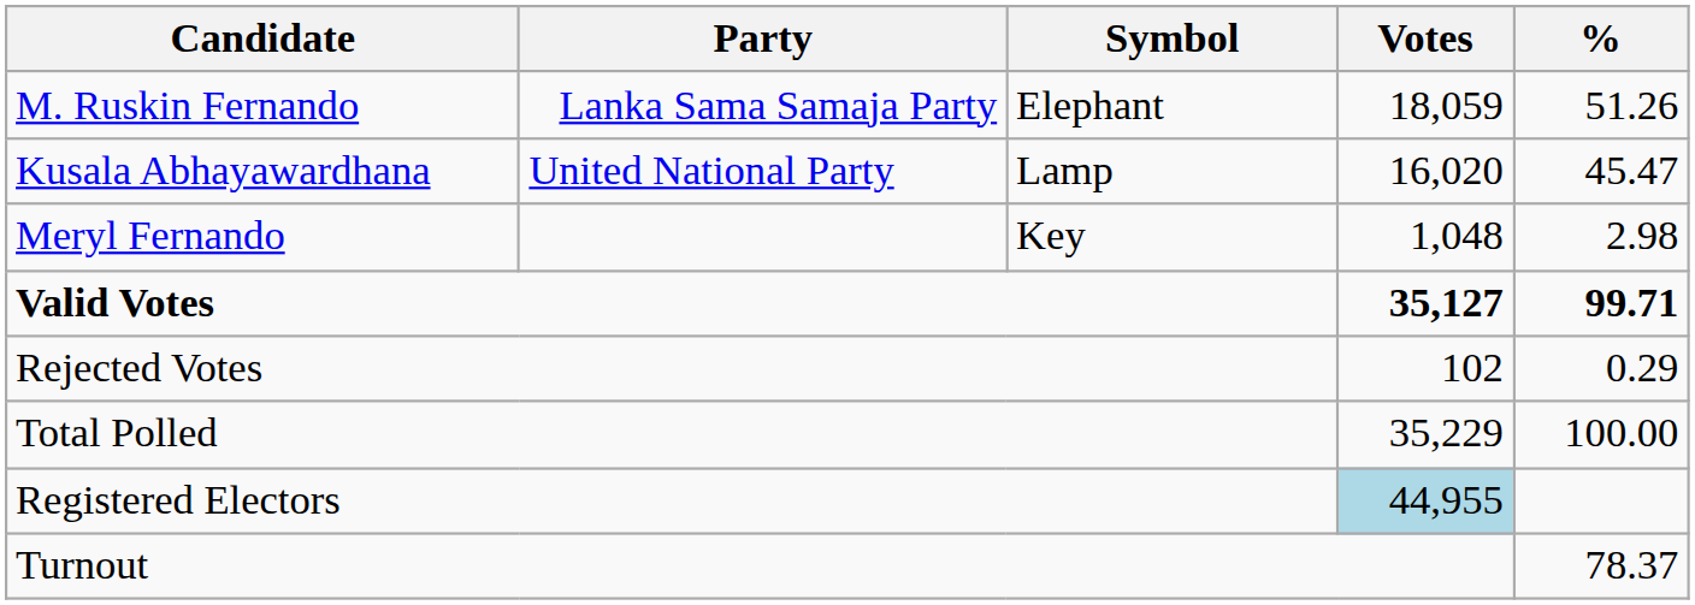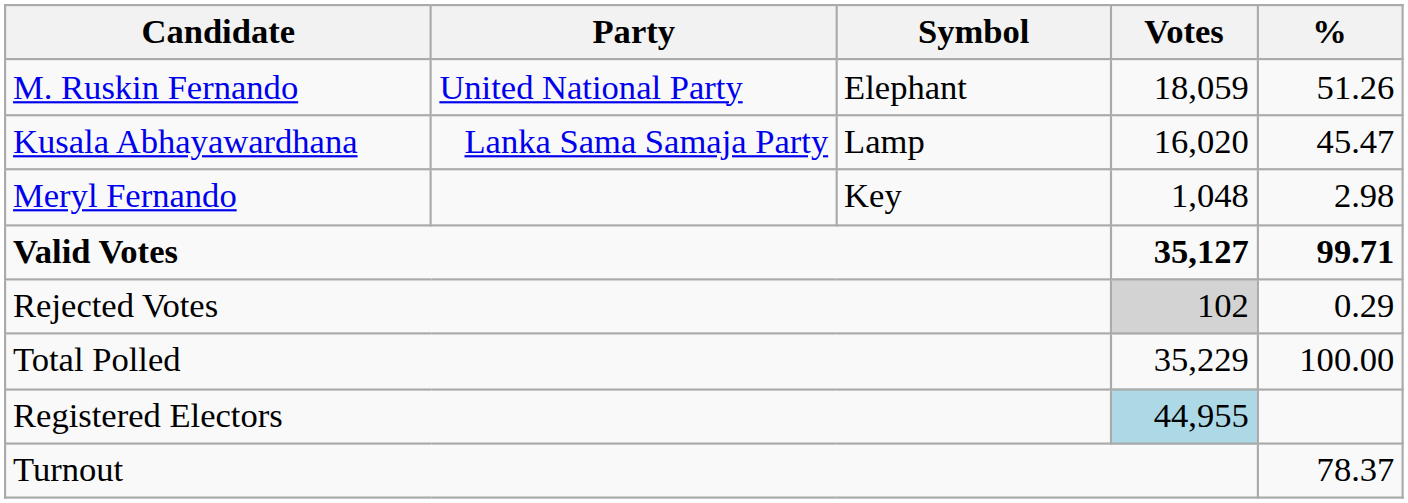 <table class="wikitable" border="1" style="text-align:right;">
 <tr>
 <th align=left width="190">Candidate</th>
 <th align=left width="180">Party</th>
 <th align=left width="120">Symbol</th>
 <th align=left width="60">Votes</th>
 <th align=left width="60">%</th>
 </tr>
 <tr>
 <td align=left><a href='#'>M. Ruskin Fernando</a></td>
-<td><a href='#'>Lanka Sama Samaja Party</a></td>
+<td align=left><a href='#'>United National Party</a></td>
 <td align=left>Elephant</td>
 <td>18,059</td>
 <td>51.26</td>
 </tr>
 <tr>
 <td align=left><a href='#'>Kusala Abhayawardhana</a></td>
-<td align=left><a href='#'>United National Party</a></td>
+<td><a href='#'>Lanka Sama Samaja Party</a></td>
 <td align=left>Lamp</td>
 <td>16,020</td>
 <td>45.47</td>
 </tr>
 <tr>
 <td align=left><a href='#'>Meryl Fernando</a></td>
 <td></td>
 <td align=left>Key</td>
 <td>1,048</td>
 <td>2.98</td>
 </tr>
 <tr>
 <td align=left colspan=3><strong>Valid Votes</strong></td>
 <td><strong>35,127</strong></td>
 <td><strong>99.71</strong></td>
 </tr>
 <tr>
 <td align=left colspan=3>Rejected Votes</td>
-<td>102</td>
+<td style="background: lightgrey;">102</td>
 <td>0.29</td>
 </tr>
 <tr>
 <td align=left colspan=3>Total Polled</td>
 <td>35,229</td>
 <td>100.00</td>
 </tr>
 <tr>
 <td align=left colspan=3>Registered Electors</td>
 <td style="background: lightblue;">44,955</td>
 <td></td>
 </tr>
 <tr>
 <td align=left colspan=4>Turnout</td>
 <td>78.37</td>
 </tr>
 </table>
